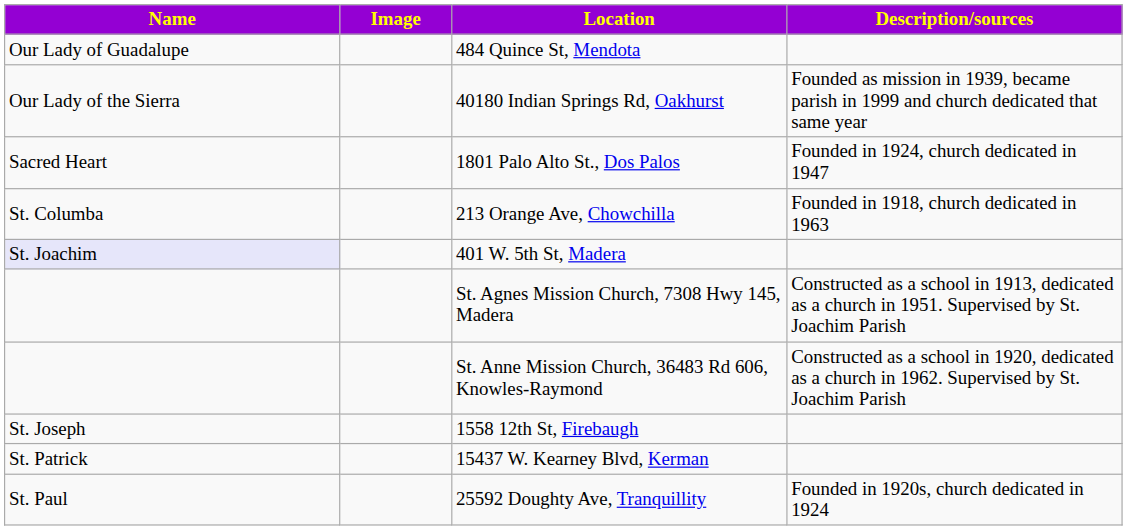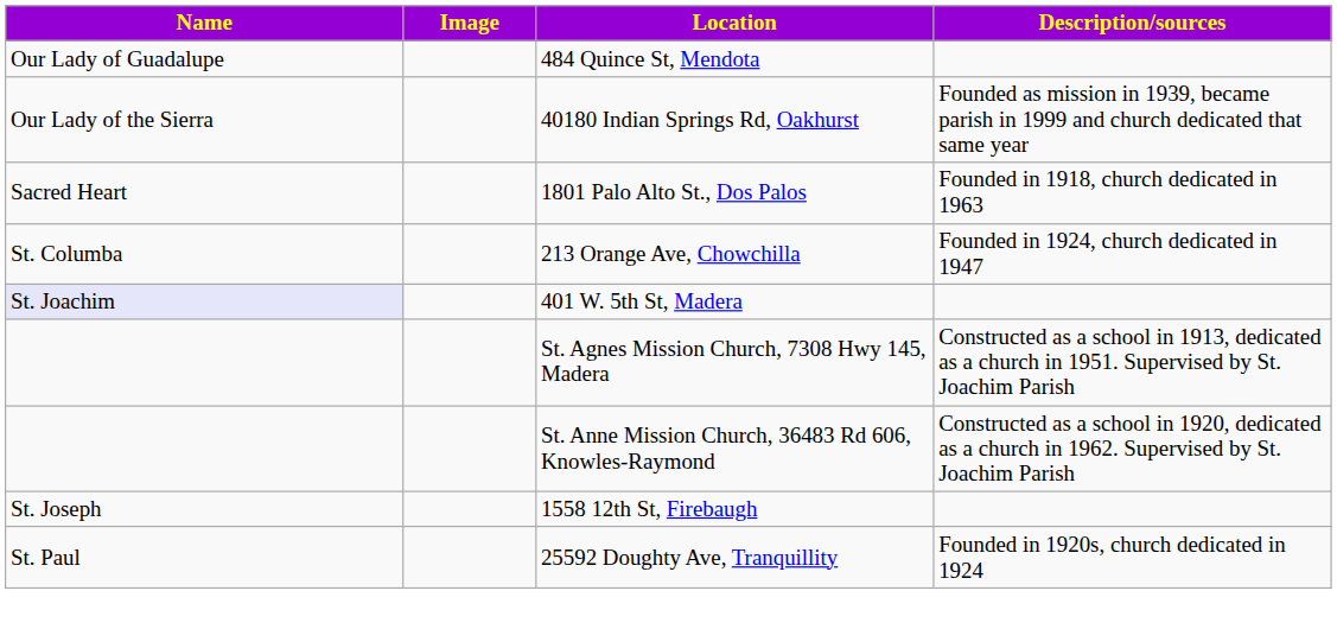 <table class="wikitable sortable" style="width:75%">
 <tr>
 <th style="background:darkviolet; color:yellow;" width="30%"><strong>Name</strong></th>
 <th style="background:darkviolet; color:yellow;" width="10%"><strong>Image</strong></th>
 <th style="background:darkviolet; color:yellow;" width="30%"><strong>Location</strong></th>
 <th style="background:darkviolet; color:yellow;" width="30%"><strong>Description/sources</strong></th>
 </tr>
 <tr>
 <td>Our Lady of Guadalupe</td>
 <td></td>
 <td>484 Quince St, <a href='#'>Mendota</a></td>
 <td></td>
 </tr>
 <tr>
 <td>Our Lady of the Sierra</td>
 <td></td>
 <td>40180 Indian Springs Rd, <a href='#'>Oakhurst</a></td>
 <td>Founded as mission in 1939, became parish in 1999 and church dedicated that same year</td>
 </tr>
 <tr>
 <td>Sacred Heart</td>
 <td></td>
 <td>1801 Palo Alto St., <a href='#'>Dos Palos</a></td>
-<td>Founded in 1924, church dedicated in 1947</td>
+<td>Founded in 1918, church dedicated in 1963</td>
 </tr>
 <tr>
 <td>St. Columba</td>
 <td></td>
 <td>213 Orange Ave, <a href='#'>Chowchilla</a></td>
-<td>Founded in 1918, church dedicated in 1963</td>
+<td>Founded in 1924, church dedicated in 1947</td>
 </tr>
 <tr>
 <td style="background: lavender;">St. Joachim</td>
 <td></td>
 <td>401 W. 5th St, <a href='#'>Madera</a></td>
 <td></td>
 </tr>
 <tr>
 <td></td>
 <td></td>
 <td>St. Agnes Mission Church, 7308 Hwy 145, Madera</td>
 <td>Constructed as a school in 1913, dedicated as a church in 1951. Supervised by St. Joachim Parish</td>
 </tr>
 <tr>
 <td></td>
 <td></td>
 <td>St. Anne Mission Church, 36483 Rd 606,<br>Knowles-Raymond</td>
 <td>Constructed as a school in 1920, dedicated as a church in 1962. Supervised by St. Joachim Parish</td>
 </tr>
 <tr>
 <td>St. Joseph</td>
 <td></td>
 <td>1558 12th St, <a href='#'>Firebaugh</a></td>
 <td></td>
 </tr>
 <tr>
-<td>St. Patrick</td>
-<td></td>
-<td>15437 W. Kearney Blvd, <a href='#'>Kerman</a></td>
-<td></td>
-</tr>
-<tr>
 <td>St. Paul</td>
 <td></td>
 <td>25592 Doughty Ave, <a href='#'>Tranquillity</a></td>
 <td>Founded in 1920s, church dedicated in 1924</td>
 </tr>
 </table>
